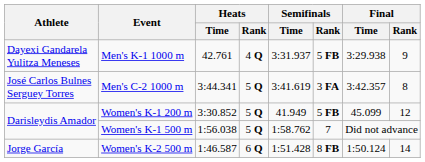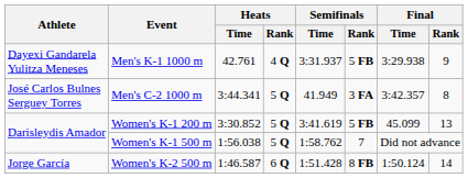 <table class="wikitable" style="font-size:90%">
 <tr>
 <th rowspan=2>Athlete</th>
 <th rowspan=2>Event</th>
 <th colspan=2>Heats</th>
 <th colspan=2>Semifinals</th>
 <th colspan=2>Final</th>
 </tr>
 <tr style="font-size:95%">
 <th>Time</th>
 <th>Rank</th>
 <th>Time</th>
 <th>Rank</th>
 <th>Time</th>
 <th>Rank</th>
 </tr>
 <tr align=center>
 <td align=left><a href='#'>Dayexi Gandarela</a><br><a href='#'>Yulitza Meneses</a></td>
 <td align=left><a href='#'>Men's K-1 1000 m</a></td>
 <td>42.761</td>
 <td>4 <strong>Q</strong></td>
 <td>3:31.937</td>
 <td>5 <strong>FB</strong></td>
 <td>3:29.938</td>
 <td>9</td>
 </tr>
 <tr align=center>
 <td align=left><a href='#'>José Carlos Bulnes</a><br><a href='#'>Serguey Torres</a></td>
 <td align=left><a href='#'>Men's C-2 1000 m</a></td>
 <td>3:44.341</td>
 <td>5 <strong>Q</strong></td>
-<td>3:41.619</td>
+<td>41.949</td>
 <td>3 <strong>FA</strong></td>
 <td>3:42.357</td>
 <td>8</td>
 </tr>
 <tr align=center>
 <td align=left rowspan=2><a href='#'>Darisleydis Amador</a></td>
 <td align=left><a href='#'>Women's K-1 200 m</a></td>
 <td>3:30.852</td>
 <td>5 <strong>Q</strong></td>
-<td>41.949</td>
+<td>3:41.619</td>
 <td>5 <strong>FB</strong></td>
 <td>45.099</td>
-<td>12</td>
+<td>13</td>
 </tr>
 <tr align=center>
 <td align=left><a href='#'>Women's K-1 500 m</a></td>
 <td>1:56.038</td>
 <td>5 <strong>Q</strong></td>
 <td>1:58.762</td>
 <td>7</td>
 <td colspan=2>Did not advance</td>
 </tr>
 <tr align=center>
 <td align=left><a href='#'>Jorge García</a></td>
 <td align=left><a href='#'>Women's K-2 500 m</a></td>
 <td>1:46.587</td>
 <td>6 <strong>Q</strong></td>
 <td>1:51.428</td>
 <td>8 <strong>FB</strong></td>
 <td>1:50.124</td>
 <td>14</td>
 </tr>
 </table>
